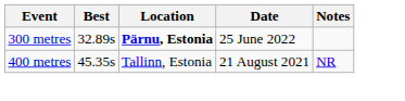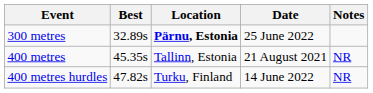 <table class="wikitable">
 <tr>
 <th>Event</th>
 <th>Best</th>
 <th>Location</th>
 <th>Date</th>
 <th>Notes</th>
 </tr>
 <tr>
 <td><a href='#'>300 metres</a></td>
 <td>32.89s</td>
 <td><strong><a href='#'>Pärnu</a>, Estonia</strong></td>
 <td>25 June 2022</td>
 <td></td>
 </tr>
 <tr>
 <td><a href='#'>400 metres</a></td>
 <td>45.35s</td>
 <td><a href='#'>Tallinn</a>, Estonia</td>
 <td>21 August 2021</td>
 <td><a href='#'>NR</a></td>
 </tr>
+<tr>
+<td><a href='#'>400 metres hurdles</a></td>
+<td>47.82s</td>
+<td><a href='#'>Turku</a>, Finland</td>
+<td>14 June 2022</td>
+<td><a href='#'>NR</a></td>
+</tr>
 </table>
